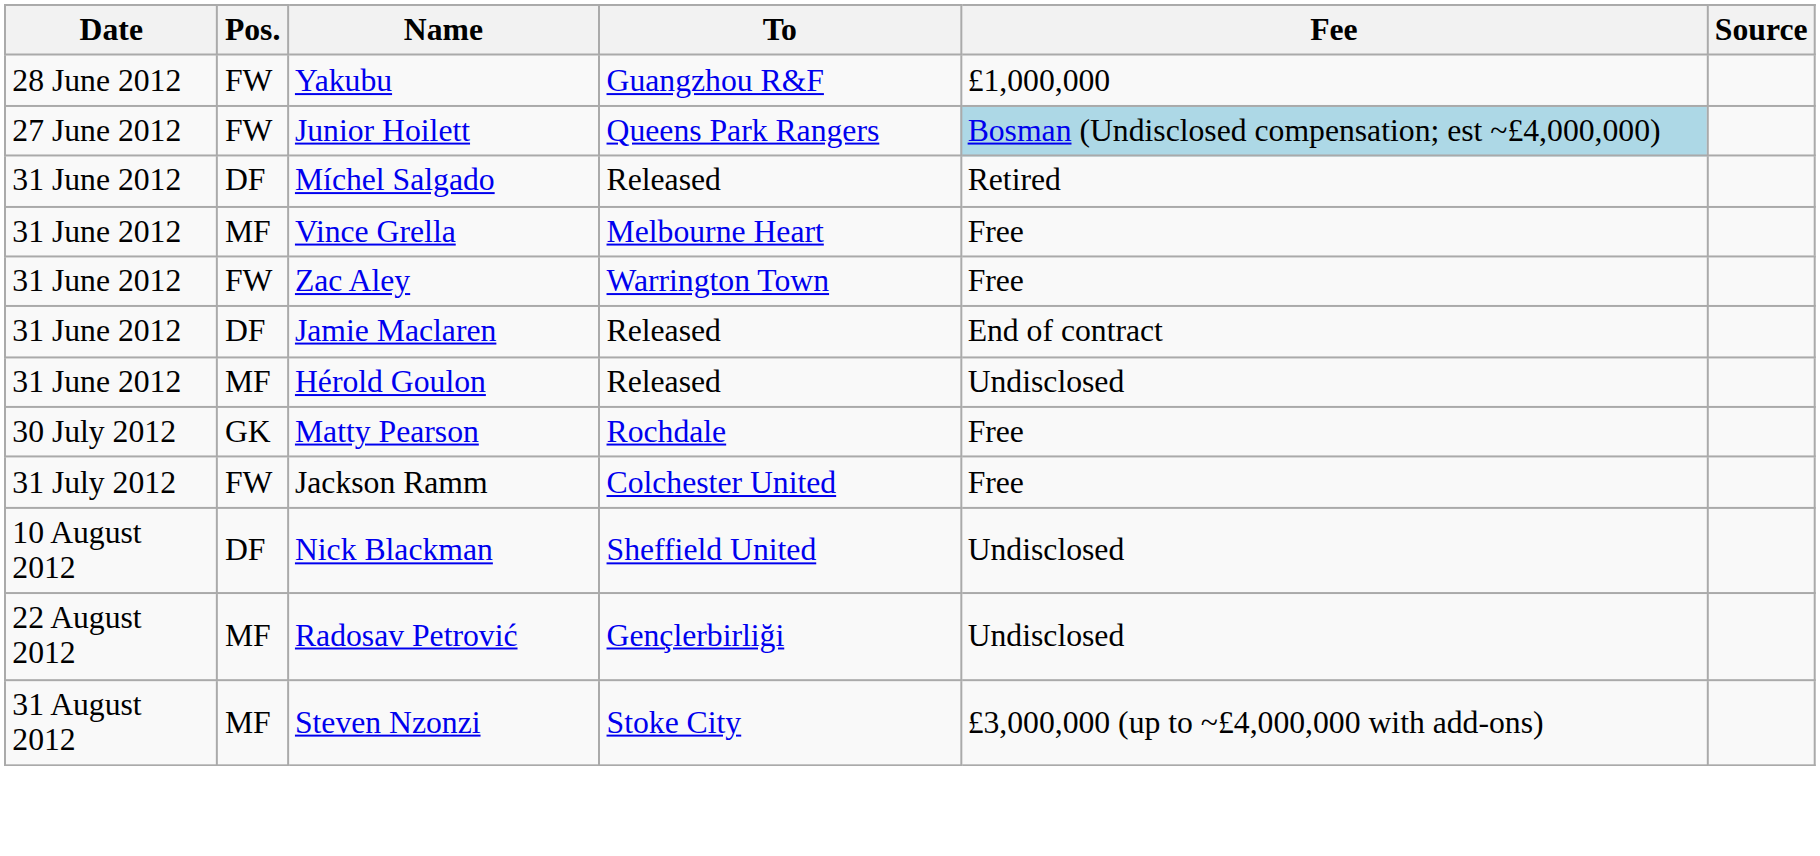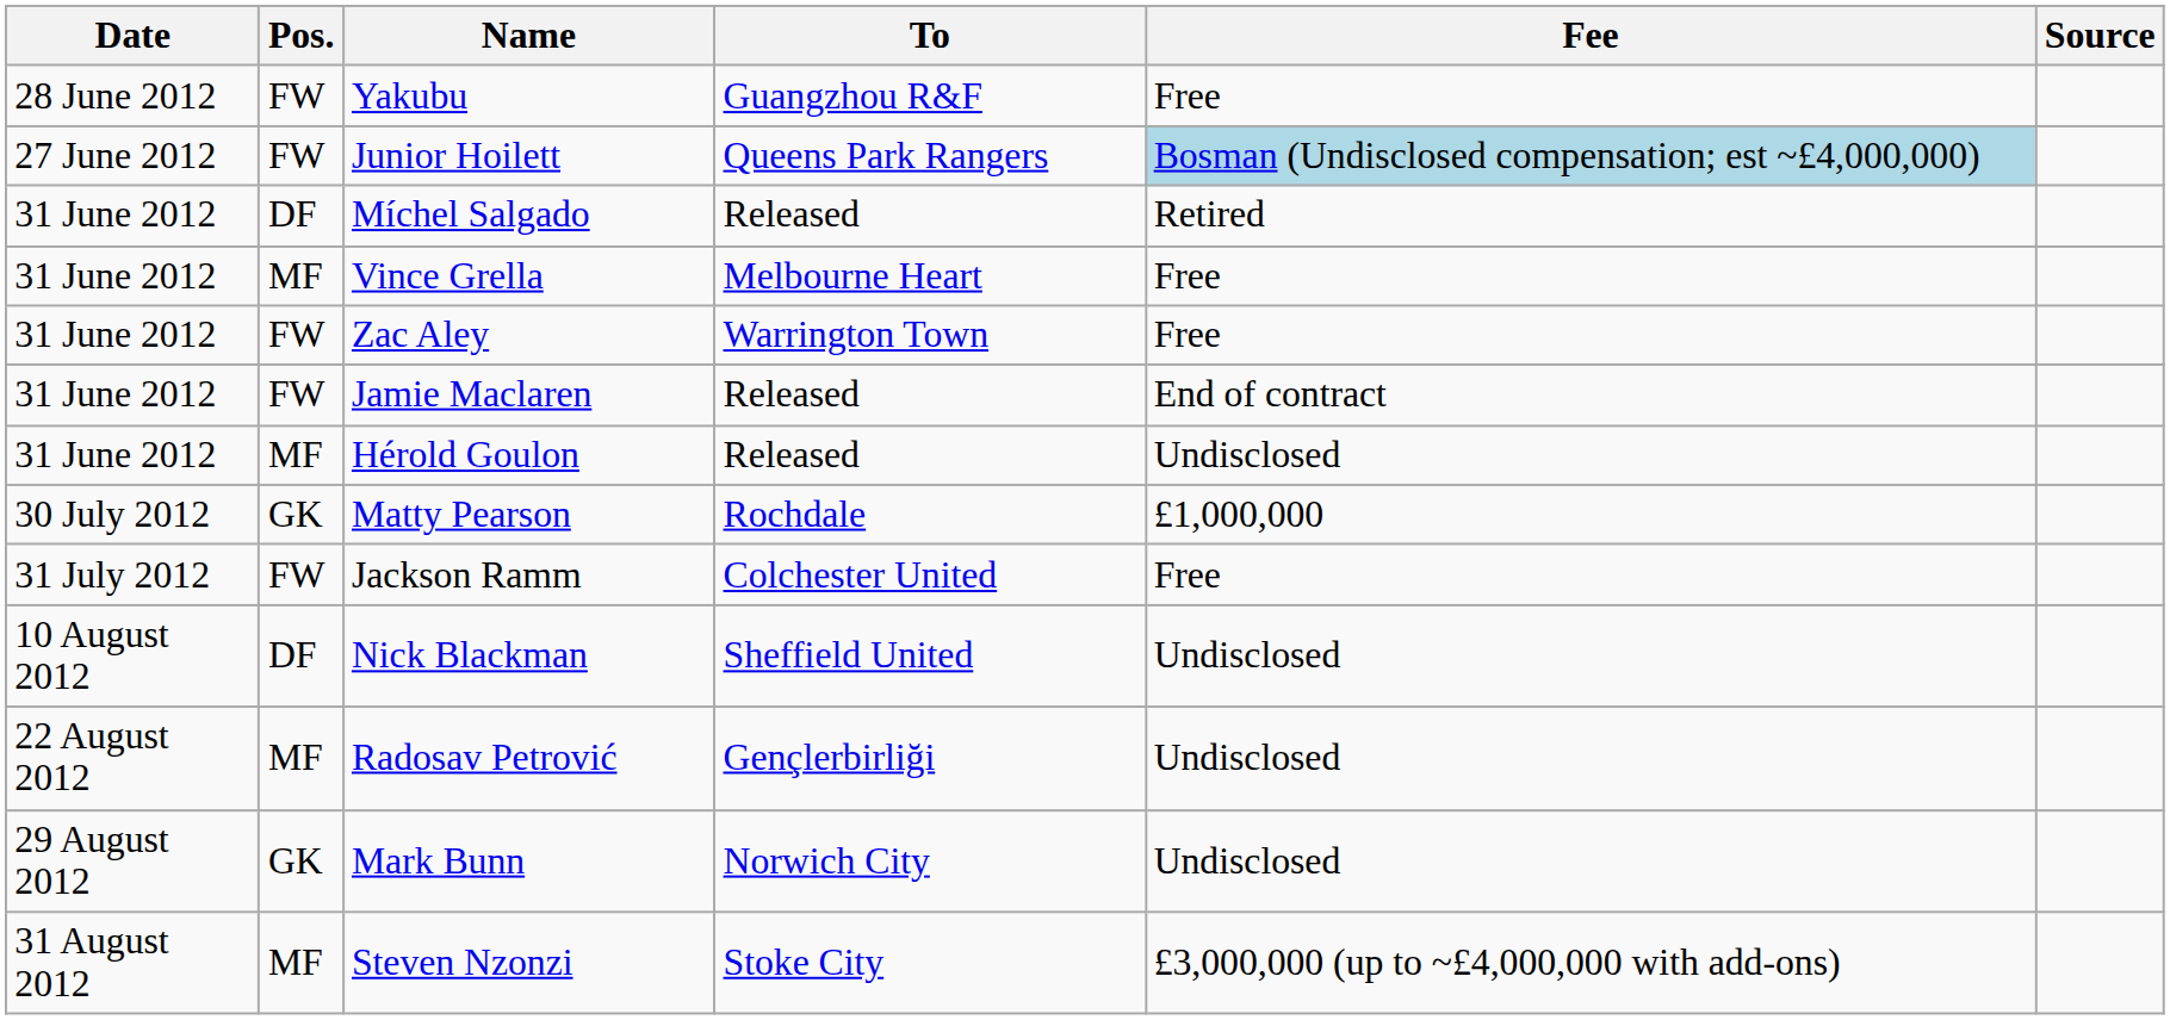 <table class="wikitable">
 <tr>
 <th width= 100>Date</th>
 <th width= 25>Pos.</th>
 <th width= 150>Name</th>
 <th width= 175>To</th>
 <th width= 370>Fee</th>
 <th width= 30>Source</th>
 </tr>
 <tr>
 <td>28 June 2012</td>
 <td>FW</td>
 <td> <a href='#'>Yakubu</a></td>
 <td> <a href='#'>Guangzhou R&F</a></td>
-<td>£1,000,000</td>
+<td>Free</td>
 <td></td>
 </tr>
 <tr>
 <td>27 June 2012</td>
 <td>FW</td>
 <td> <a href='#'>Junior Hoilett</a></td>
 <td> <a href='#'>Queens Park Rangers</a></td>
 <td style="background: lightblue;"><a href='#'>Bosman</a> (Undisclosed compensation; est ~£4,000,000)</td>
 <td></td>
 </tr>
 <tr>
 <td>31 June 2012</td>
 <td>DF</td>
 <td> <a href='#'>Míchel Salgado</a></td>
 <td>Released</td>
 <td>Retired</td>
 <td></td>
 </tr>
 <tr>
 <td>31 June 2012</td>
 <td>MF</td>
 <td> <a href='#'>Vince Grella</a></td>
 <td> <a href='#'>Melbourne Heart</a></td>
 <td>Free</td>
 </tr>
 <tr>
 <td>31 June 2012</td>
 <td>FW</td>
 <td> <a href='#'>Zac Aley</a></td>
 <td> <a href='#'>Warrington Town</a></td>
 <td>Free</td>
 <td></td>
 </tr>
 <tr>
 <td>31 June 2012</td>
-<td>DF</td>
+<td>FW</td>
 <td> <a href='#'>Jamie Maclaren</a></td>
 <td>Released</td>
 <td>End of contract</td>
 <td></td>
 </tr>
 <tr>
 <td>31 June 2012</td>
 <td>MF</td>
 <td> <a href='#'>Hérold Goulon</a></td>
 <td>Released</td>
 <td>Undisclosed</td>
 </tr>
 <tr>
 <td>30 July 2012</td>
 <td>GK</td>
 <td> <a href='#'>Matty Pearson</a></td>
 <td> <a href='#'>Rochdale</a></td>
-<td>Free</td>
+<td>£1,000,000</td>
 <td></td>
 </tr>
 <tr>
 <td>31 July 2012</td>
 <td>FW</td>
 <td> Jackson Ramm</td>
 <td> <a href='#'>Colchester United</a></td>
 <td>Free</td>
 <td></td>
 </tr>
 <tr>
 <td>10 August 2012</td>
 <td>DF</td>
 <td> <a href='#'>Nick Blackman</a></td>
 <td> <a href='#'>Sheffield United</a></td>
 <td>Undisclosed</td>
 <td></td>
 </tr>
 <tr>
 <td>22 August 2012</td>
 <td>MF</td>
 <td> <a href='#'>Radosav Petrović</a></td>
 <td> <a href='#'>Gençlerbirliği</a></td>
 <td>Undisclosed</td>
 <td></td>
 </tr>
 <tr>
+<td>29 August 2012</td>
+<td>GK</td>
+<td> <a href='#'>Mark Bunn</a></td>
+<td> <a href='#'>Norwich City</a></td>
+<td>Undisclosed</td>
+<td></td>
+</tr>
+<tr>
 <td>31 August 2012</td>
 <td>MF</td>
 <td> <a href='#'>Steven Nzonzi</a></td>
 <td> <a href='#'>Stoke City</a></td>
 <td>£3,000,000 (up to ~£4,000,000 with add-ons)</td>
 <td></td>
 </tr>
 </table>
